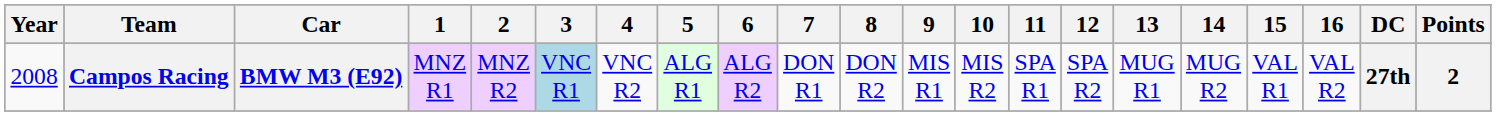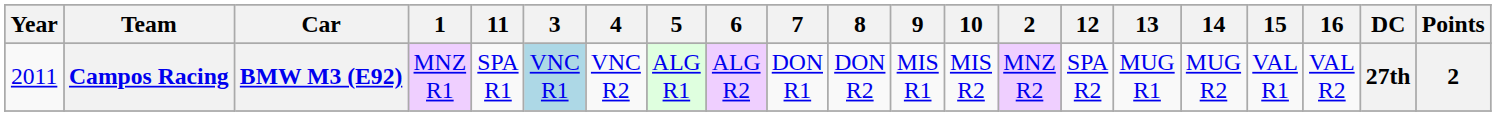 <table class="wikitable" style="text-align:center; font-size:85%">
 <tr>
 <th>Year</th>
 <th>Team</th>
 <th>Car</th>
 <th>1</th>
-<th>2</th>
+<th>11</th>
 <th>3</th>
 <th>4</th>
 <th>5</th>
 <th>6</th>
 <th>7</th>
 <th>8</th>
 <th>9</th>
 <th>10</th>
-<th>11</th>
+<th>2</th>
 <th>12</th>
 <th>13</th>
 <th>14</th>
 <th>15</th>
 <th>16</th>
 <th>DC</th>
 <th>Points</th>
 </tr>
 <tr>
-<td><a href='#'>2008</a></td>
+<td><a href='#'>2011</a></td>
 <th nowrap><a href='#'>Campos Racing</a></th>
 <th nowrap><a href='#'>BMW M3 (E92)</a></th>
 <td style="background:#efcfff;"><a href='#'>MNZ<br>R1</a><br></td>
-<td style="background:#efcfff;"><a href='#'>MNZ<br>R2</a><br></td>
+<td><a href='#'>SPA<br>R1</a></td>
 <td style="background: lightblue;"><a href='#'>VNC<br>R1</a></td>
 <td><a href='#'>VNC<br>R2</a></td>
 <td style="background:#dfffdf;"><a href='#'>ALG<br>R1</a><br></td>
 <td style="background:#efcfff;"><a href='#'>ALG<br>R2</a><br></td>
 <td><a href='#'>DON<br>R1</a></td>
 <td><a href='#'>DON<br>R2</a></td>
 <td><a href='#'>MIS<br>R1</a></td>
 <td><a href='#'>MIS<br>R2</a></td>
-<td><a href='#'>SPA<br>R1</a></td>
+<td style="background:#efcfff;"><a href='#'>MNZ<br>R2</a><br></td>
 <td><a href='#'>SPA<br>R2</a></td>
 <td><a href='#'>MUG<br>R1</a></td>
 <td><a href='#'>MUG<br>R2</a></td>
 <td><a href='#'>VAL<br>R1</a></td>
 <td><a href='#'>VAL<br>R2</a></td>
 <th>27th</th>
 <th>2</th>
 </tr>
 </table>
